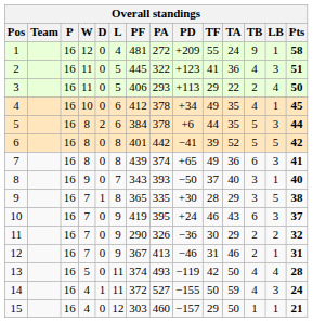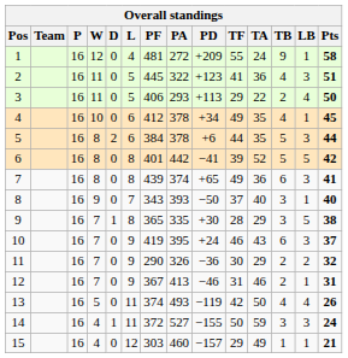 <table class="wikitable" style="text-align:center; line-height:110%; font-size:100%; width:60%;">
 <tr>
 <th colspan="15" cellpadding="0" cellspacing="0"><strong>Overall standings</strong></th>
 </tr>
 <tr>
 <th style="width:5%;">Pos</th>
 <th style="width:35%;">Team</th>
 <th style="width:5%;">P</th>
 <th style="width:5%;">W</th>
 <th style="width:5%;">D</th>
 <th style="width:5%;">L</th>
 <th style="width:5%;">PF</th>
 <th style="width:5%;">PA</th>
 <th style="width:5%;">PD</th>
 <th style="width:5%;">TF</th>
 <th style="width:5%;">TA</th>
 <th style="width:5%;">TB</th>
 <th style="width:5%;">LB</th>
 <th style="width:5%;">Pts<br></th>
 </tr>
 <tr style="background:#E8FFD8; text-align:center;">
 <td>1</td>
 <td style="text-align:left;"></td>
 <td>16</td>
 <td>12</td>
 <td>0</td>
 <td>4</td>
 <td>481</td>
 <td>272</td>
 <td>+209</td>
 <td>55</td>
 <td>24</td>
 <td>9</td>
 <td>1</td>
 <td><strong>58</strong></td>
 </tr>
 <tr style="background:#E8FFD8; text-align:center;">
 <td>2</td>
 <td style="text-align:left;"></td>
 <td>16</td>
 <td>11</td>
 <td>0</td>
 <td>5</td>
 <td>445</td>
 <td>322</td>
 <td>+123</td>
 <td>41</td>
 <td>36</td>
 <td>4</td>
 <td>3</td>
 <td><strong>51</strong></td>
 </tr>
 <tr style="background:#E8FFD8; text-align:center;">
 <td>3</td>
 <td style="text-align:left;"></td>
 <td>16</td>
 <td>11</td>
 <td>0</td>
 <td>5</td>
 <td>406</td>
 <td>293</td>
 <td>+113</td>
 <td>29</td>
 <td>22</td>
 <td>2</td>
 <td>4</td>
 <td><strong>50</strong></td>
 </tr>
 <tr style="background:#ffe6bd;">
 <td>4</td>
 <td style="text-align:left;"></td>
 <td>16</td>
 <td>10</td>
 <td>0</td>
 <td>6</td>
 <td>412</td>
 <td>378</td>
 <td>+34</td>
 <td>49</td>
 <td>35</td>
 <td>4</td>
 <td>1</td>
 <td><strong>45</strong></td>
 </tr>
 <tr style="background:#ffe6bd;">
 <td>5</td>
 <td style="text-align:left;"></td>
 <td>16</td>
 <td>8</td>
 <td>2</td>
 <td>6</td>
 <td>384</td>
 <td>378</td>
 <td>+6</td>
 <td>44</td>
 <td>35</td>
 <td>5</td>
 <td>3</td>
 <td><strong>44</strong></td>
 </tr>
 <tr style="background:#ffe6bd;">
 <td>6</td>
 <td style="text-align:left;"></td>
 <td>16</td>
 <td>8</td>
 <td>0</td>
 <td>8</td>
 <td>401</td>
 <td>442</td>
 <td>−41</td>
 <td>39</td>
 <td>52</td>
 <td>5</td>
 <td>5</td>
 <td><strong>42</strong></td>
 </tr>
 <tr>
 <td>7</td>
 <td style="text-align:left;"></td>
 <td>16</td>
 <td>8</td>
 <td>0</td>
 <td>8</td>
 <td>439</td>
 <td>374</td>
 <td>+65</td>
 <td>49</td>
 <td>36</td>
 <td>6</td>
 <td>3</td>
 <td><strong>41</strong></td>
 </tr>
 <tr>
 <td>8</td>
 <td style="text-align:left;"></td>
 <td>16</td>
 <td>9</td>
 <td>0</td>
 <td>7</td>
 <td>343</td>
 <td>393</td>
 <td>−50</td>
 <td>37</td>
 <td>40</td>
 <td>3</td>
 <td>1</td>
 <td><strong>40</strong></td>
 </tr>
 <tr>
 <td>9</td>
 <td style="text-align:left;"></td>
 <td>16</td>
 <td>7</td>
 <td>1</td>
 <td>8</td>
 <td>365</td>
 <td>335</td>
 <td>+30</td>
 <td>28</td>
 <td>29</td>
 <td>3</td>
 <td>5</td>
 <td><strong>38</strong></td>
 </tr>
 <tr>
 <td>10</td>
 <td style="text-align:left;"></td>
 <td>16</td>
 <td>7</td>
 <td>0</td>
 <td>9</td>
 <td>419</td>
 <td>395</td>
 <td>+24</td>
 <td>46</td>
 <td>43</td>
 <td>6</td>
 <td>3</td>
 <td><strong>37</strong></td>
 </tr>
 <tr>
 <td>11</td>
 <td style="text-align:left;"></td>
 <td>16</td>
 <td>7</td>
 <td>0</td>
 <td>9</td>
 <td>290</td>
 <td>326</td>
 <td>−36</td>
 <td>30</td>
 <td>29</td>
 <td>2</td>
 <td>2</td>
 <td><strong>32</strong></td>
 </tr>
 <tr>
 <td>12</td>
 <td style="text-align:left;"></td>
 <td>16</td>
 <td>7</td>
 <td>0</td>
 <td>9</td>
 <td>367</td>
 <td>413</td>
 <td>−46</td>
 <td>31</td>
 <td>46</td>
 <td>2</td>
 <td>1</td>
 <td><strong>31</strong></td>
 </tr>
 <tr>
 <td>13</td>
 <td style="text-align:left;"></td>
 <td>16</td>
 <td>5</td>
 <td>0</td>
 <td>11</td>
 <td>374</td>
 <td>493</td>
 <td>−119</td>
 <td>42</td>
 <td>50</td>
 <td>4</td>
 <td>4</td>
-<td><strong>28</strong></td>
+<td><strong>26</strong></td>
 </tr>
 <tr>
 <td>14</td>
 <td style="text-align:left;"></td>
 <td>16</td>
 <td>4</td>
 <td>1</td>
 <td>11</td>
 <td>372</td>
 <td>527</td>
 <td>−155</td>
 <td>50</td>
 <td>59</td>
-<td>4</td>
+<td>3</td>
 <td>3</td>
 <td><strong>24</strong></td>
 </tr>
 <tr>
 <td>15</td>
 <td style="text-align:left;"></td>
 <td>16</td>
 <td>4</td>
 <td>0</td>
 <td>12</td>
 <td>303</td>
 <td>460</td>
 <td>−157</td>
 <td>29</td>
-<td>50</td>
+<td>49</td>
 <td>1</td>
 <td>1</td>
 <td><strong>21</strong></td>
 </tr>
 </table>
